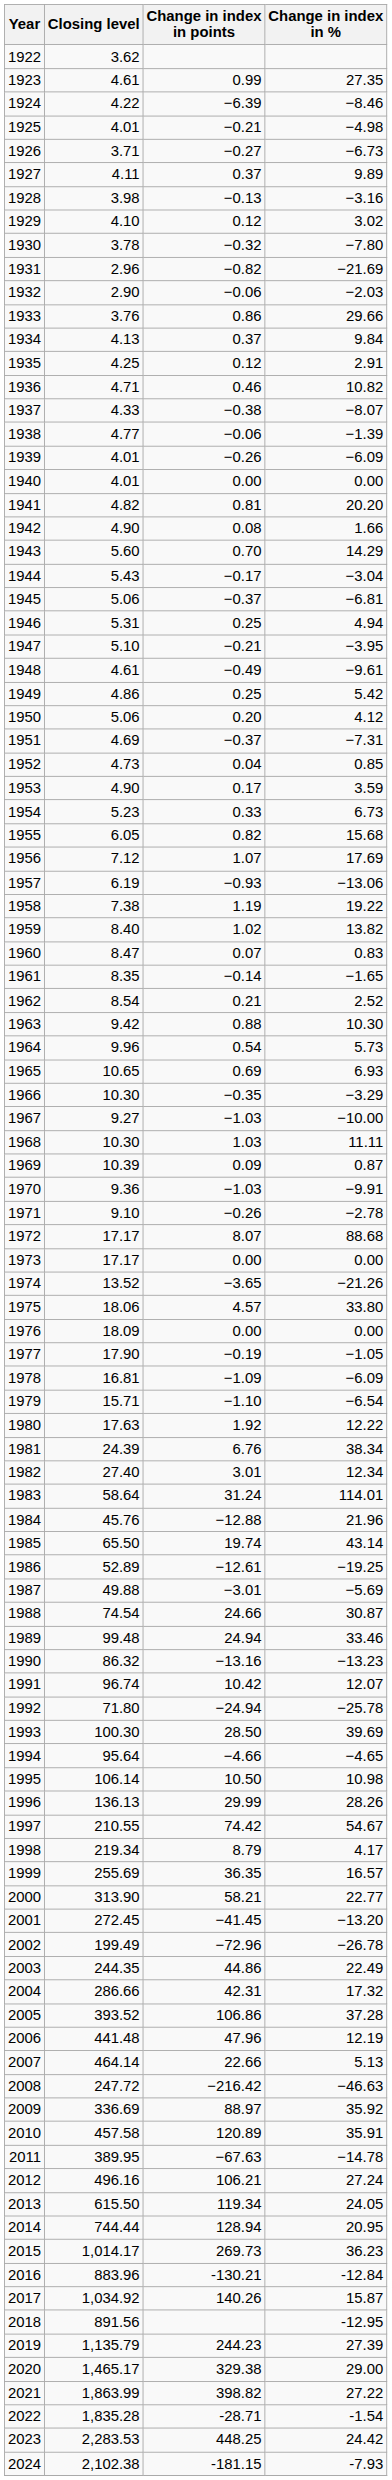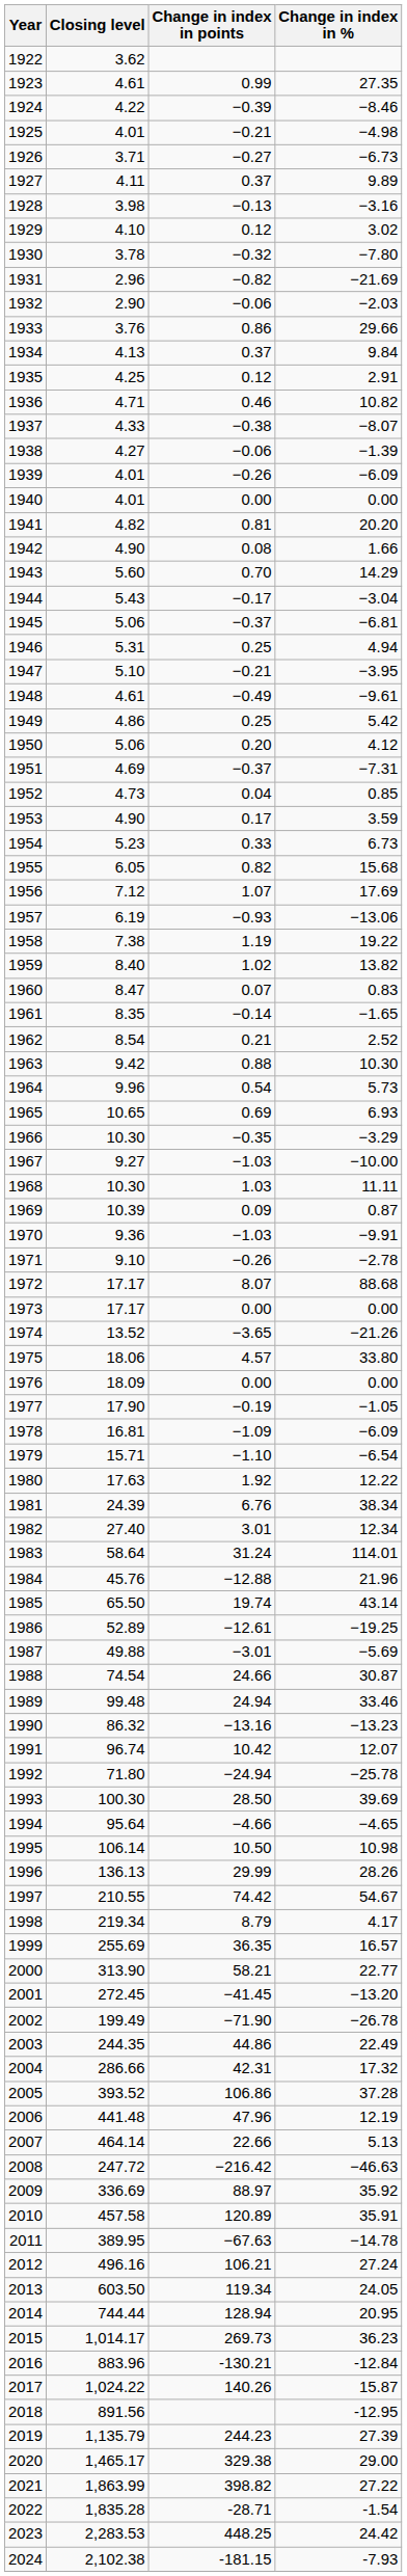 <table class="wikitable sortable" style="text-align:right;">
 <tr>
 <th>Year</th>
 <th>Closing level</th>
 <th>Change in index<br>in points</th>
 <th>Change in index<br>in %</th>
 </tr>
 <tr>
 <td>1922</td>
 <td>3.62</td>
 <td></td>
 <td></td>
 </tr>
 <tr>
 <td>1923</td>
 <td>4.61</td>
 <td>0.99</td>
 <td>27.35</td>
 </tr>
 <tr>
 <td>1924</td>
 <td>4.22</td>
-<td>−6.39</td>
+<td>−0.39</td>
 <td>−8.46</td>
 </tr>
 <tr>
 <td>1925</td>
 <td>4.01</td>
 <td>−0.21</td>
 <td>−4.98</td>
 </tr>
 <tr>
 <td>1926</td>
 <td>3.71</td>
 <td>−0.27</td>
 <td>−6.73</td>
 </tr>
 <tr>
 <td>1927</td>
 <td>4.11</td>
 <td>0.37</td>
 <td>9.89</td>
 </tr>
 <tr>
 <td>1928</td>
 <td>3.98</td>
 <td>−0.13</td>
 <td>−3.16</td>
 </tr>
 <tr>
 <td>1929</td>
 <td>4.10</td>
 <td>0.12</td>
 <td>3.02</td>
 </tr>
 <tr>
 <td>1930</td>
 <td>3.78</td>
 <td>−0.32</td>
 <td>−7.80</td>
 </tr>
 <tr>
 <td>1931</td>
 <td>2.96</td>
 <td>−0.82</td>
 <td>−21.69</td>
 </tr>
 <tr>
 <td>1932</td>
 <td>2.90</td>
 <td>−0.06</td>
 <td>−2.03</td>
 </tr>
 <tr>
 <td>1933</td>
 <td>3.76</td>
 <td>0.86</td>
 <td>29.66</td>
 </tr>
 <tr>
 <td>1934</td>
 <td>4.13</td>
 <td>0.37</td>
 <td>9.84</td>
 </tr>
 <tr>
 <td>1935</td>
 <td>4.25</td>
 <td>0.12</td>
 <td>2.91</td>
 </tr>
 <tr>
 <td>1936</td>
 <td>4.71</td>
 <td>0.46</td>
 <td>10.82</td>
 </tr>
 <tr>
 <td>1937</td>
 <td>4.33</td>
 <td>−0.38</td>
 <td>−8.07</td>
 </tr>
 <tr>
 <td>1938</td>
-<td>4.77</td>
+<td>4.27</td>
 <td>−0.06</td>
 <td>−1.39</td>
 </tr>
 <tr>
 <td>1939</td>
 <td>4.01</td>
 <td>−0.26</td>
 <td>−6.09</td>
 </tr>
 <tr>
 <td>1940</td>
 <td>4.01</td>
 <td>0.00</td>
 <td>0.00</td>
 </tr>
 <tr>
 <td>1941</td>
 <td>4.82</td>
 <td>0.81</td>
 <td>20.20</td>
 </tr>
 <tr>
 <td>1942</td>
 <td>4.90</td>
 <td>0.08</td>
 <td>1.66</td>
 </tr>
 <tr>
 <td>1943</td>
 <td>5.60</td>
 <td>0.70</td>
 <td>14.29</td>
 </tr>
 <tr>
 <td>1944</td>
 <td>5.43</td>
 <td>−0.17</td>
 <td>−3.04</td>
 </tr>
 <tr>
 <td>1945</td>
 <td>5.06</td>
 <td>−0.37</td>
 <td>−6.81</td>
 </tr>
 <tr>
 <td>1946</td>
 <td>5.31</td>
 <td>0.25</td>
 <td>4.94</td>
 </tr>
 <tr>
 <td>1947</td>
 <td>5.10</td>
 <td>−0.21</td>
 <td>−3.95</td>
 </tr>
 <tr>
 <td>1948</td>
 <td>4.61</td>
 <td>−0.49</td>
 <td>−9.61</td>
 </tr>
 <tr>
 <td>1949</td>
 <td>4.86</td>
 <td>0.25</td>
 <td>5.42</td>
 </tr>
 <tr>
 <td>1950</td>
 <td>5.06</td>
 <td>0.20</td>
 <td>4.12</td>
 </tr>
 <tr>
 <td>1951</td>
 <td>4.69</td>
 <td>−0.37</td>
 <td>−7.31</td>
 </tr>
 <tr>
 <td>1952</td>
 <td>4.73</td>
 <td>0.04</td>
 <td>0.85</td>
 </tr>
 <tr>
 <td>1953</td>
 <td>4.90</td>
 <td>0.17</td>
 <td>3.59</td>
 </tr>
 <tr>
 <td>1954</td>
 <td>5.23</td>
 <td>0.33</td>
 <td>6.73</td>
 </tr>
 <tr>
 <td>1955</td>
 <td>6.05</td>
 <td>0.82</td>
 <td>15.68</td>
 </tr>
 <tr>
 <td>1956</td>
 <td>7.12</td>
 <td>1.07</td>
 <td>17.69</td>
 </tr>
 <tr>
 <td>1957</td>
 <td>6.19</td>
 <td>−0.93</td>
 <td>−13.06</td>
 </tr>
 <tr>
 <td>1958</td>
 <td>7.38</td>
 <td>1.19</td>
 <td>19.22</td>
 </tr>
 <tr>
 <td>1959</td>
 <td>8.40</td>
 <td>1.02</td>
 <td>13.82</td>
 </tr>
 <tr>
 <td>1960</td>
 <td>8.47</td>
 <td>0.07</td>
 <td>0.83</td>
 </tr>
 <tr>
 <td>1961</td>
 <td>8.35</td>
 <td>−0.14</td>
 <td>−1.65</td>
 </tr>
 <tr>
 <td>1962</td>
 <td>8.54</td>
 <td>0.21</td>
 <td>2.52</td>
 </tr>
 <tr>
 <td>1963</td>
 <td>9.42</td>
 <td>0.88</td>
 <td>10.30</td>
 </tr>
 <tr>
 <td>1964</td>
 <td>9.96</td>
 <td>0.54</td>
 <td>5.73</td>
 </tr>
 <tr>
 <td>1965</td>
 <td>10.65</td>
 <td>0.69</td>
 <td>6.93</td>
 </tr>
 <tr>
 <td>1966</td>
 <td>10.30</td>
 <td>−0.35</td>
 <td>−3.29</td>
 </tr>
 <tr>
 <td>1967</td>
 <td>9.27</td>
 <td>−1.03</td>
 <td>−10.00</td>
 </tr>
 <tr>
 <td>1968</td>
 <td>10.30</td>
 <td>1.03</td>
 <td>11.11</td>
 </tr>
 <tr>
 <td>1969</td>
 <td>10.39</td>
 <td>0.09</td>
 <td>0.87</td>
 </tr>
 <tr>
 <td>1970</td>
 <td>9.36</td>
 <td>−1.03</td>
 <td>−9.91</td>
 </tr>
 <tr>
 <td>1971</td>
 <td>9.10</td>
 <td>−0.26</td>
 <td>−2.78</td>
 </tr>
 <tr>
 <td>1972</td>
 <td>17.17</td>
 <td>8.07</td>
 <td>88.68</td>
 </tr>
 <tr>
 <td>1973</td>
 <td>17.17</td>
 <td>0.00</td>
 <td>0.00</td>
 </tr>
 <tr>
 <td>1974</td>
 <td>13.52</td>
 <td>−3.65</td>
 <td>−21.26</td>
 </tr>
 <tr>
 <td>1975</td>
 <td>18.06</td>
 <td>4.57</td>
 <td>33.80</td>
 </tr>
 <tr>
 <td>1976</td>
 <td>18.09</td>
 <td>0.00</td>
 <td>0.00</td>
 </tr>
 <tr>
 <td>1977</td>
 <td>17.90</td>
 <td>−0.19</td>
 <td>−1.05</td>
 </tr>
 <tr>
 <td>1978</td>
 <td>16.81</td>
 <td>−1.09</td>
 <td>−6.09</td>
 </tr>
 <tr>
 <td>1979</td>
 <td>15.71</td>
 <td>−1.10</td>
 <td>−6.54</td>
 </tr>
 <tr>
 <td>1980</td>
 <td>17.63</td>
 <td>1.92</td>
 <td>12.22</td>
 </tr>
 <tr>
 <td>1981</td>
 <td>24.39</td>
 <td>6.76</td>
 <td>38.34</td>
 </tr>
 <tr>
 <td>1982</td>
 <td>27.40</td>
 <td>3.01</td>
 <td>12.34</td>
 </tr>
 <tr>
 <td>1983</td>
 <td>58.64</td>
 <td>31.24</td>
 <td>114.01</td>
 </tr>
 <tr>
 <td>1984</td>
 <td>45.76</td>
 <td>−12.88</td>
 <td>21.96</td>
 </tr>
 <tr>
 <td>1985</td>
 <td>65.50</td>
 <td>19.74</td>
 <td>43.14</td>
 </tr>
 <tr>
 <td>1986</td>
 <td>52.89</td>
 <td>−12.61</td>
 <td>−19.25</td>
 </tr>
 <tr>
 <td>1987</td>
 <td>49.88</td>
 <td>−3.01</td>
 <td>−5.69</td>
 </tr>
 <tr>
 <td>1988</td>
 <td>74.54</td>
 <td>24.66</td>
 <td>30.87</td>
 </tr>
 <tr>
 <td>1989</td>
 <td>99.48</td>
 <td>24.94</td>
 <td>33.46</td>
 </tr>
 <tr>
 <td>1990</td>
 <td>86.32</td>
 <td>−13.16</td>
 <td>−13.23</td>
 </tr>
 <tr>
 <td>1991</td>
 <td>96.74</td>
 <td>10.42</td>
 <td>12.07</td>
 </tr>
 <tr>
 <td>1992</td>
 <td>71.80</td>
 <td>−24.94</td>
 <td>−25.78</td>
 </tr>
 <tr>
 <td>1993</td>
 <td>100.30</td>
 <td>28.50</td>
 <td>39.69</td>
 </tr>
 <tr>
 <td>1994</td>
 <td>95.64</td>
 <td>−4.66</td>
 <td>−4.65</td>
 </tr>
 <tr>
 <td>1995</td>
 <td>106.14</td>
 <td>10.50</td>
 <td>10.98</td>
 </tr>
 <tr>
 <td>1996</td>
 <td>136.13</td>
 <td>29.99</td>
 <td>28.26</td>
 </tr>
 <tr>
 <td>1997</td>
 <td>210.55</td>
 <td>74.42</td>
 <td>54.67</td>
 </tr>
 <tr>
 <td>1998</td>
 <td>219.34</td>
 <td>8.79</td>
 <td>4.17</td>
 </tr>
 <tr>
 <td>1999</td>
 <td>255.69</td>
 <td>36.35</td>
 <td>16.57</td>
 </tr>
 <tr>
 <td>2000</td>
 <td>313.90</td>
 <td>58.21</td>
 <td>22.77</td>
 </tr>
 <tr>
 <td>2001</td>
 <td>272.45</td>
 <td>−41.45</td>
 <td>−13.20</td>
 </tr>
 <tr>
 <td>2002</td>
 <td>199.49</td>
-<td>−72.96</td>
+<td>−71.90</td>
 <td>−26.78</td>
 </tr>
 <tr>
 <td>2003</td>
 <td>244.35</td>
 <td>44.86</td>
 <td>22.49</td>
 </tr>
 <tr>
 <td>2004</td>
 <td>286.66</td>
 <td>42.31</td>
 <td>17.32</td>
 </tr>
 <tr>
 <td>2005</td>
 <td>393.52</td>
 <td>106.86</td>
 <td>37.28</td>
 </tr>
 <tr>
 <td>2006</td>
 <td>441.48</td>
 <td>47.96</td>
 <td>12.19</td>
 </tr>
 <tr>
 <td>2007</td>
 <td>464.14</td>
 <td>22.66</td>
 <td>5.13</td>
 </tr>
 <tr>
 <td>2008</td>
 <td>247.72</td>
 <td>−216.42</td>
 <td>−46.63</td>
 </tr>
 <tr>
 <td>2009</td>
 <td>336.69</td>
 <td>88.97</td>
 <td>35.92</td>
 </tr>
 <tr>
 <td>2010</td>
 <td>457.58</td>
 <td>120.89</td>
 <td>35.91</td>
 </tr>
 <tr>
 <td>2011</td>
 <td>389.95</td>
 <td>−67.63</td>
 <td>−14.78</td>
 </tr>
 <tr>
 <td>2012</td>
 <td>496.16</td>
 <td>106.21</td>
 <td>27.24</td>
 </tr>
 <tr>
 <td>2013</td>
-<td>615.50</td>
+<td>603.50</td>
 <td>119.34</td>
 <td>24.05</td>
 </tr>
 <tr>
 <td>2014</td>
 <td>744.44</td>
 <td>128.94</td>
 <td>20.95</td>
 </tr>
 <tr>
 <td>2015</td>
 <td>1,014.17</td>
 <td>269.73</td>
 <td>36.23</td>
 </tr>
 <tr>
 <td>2016</td>
 <td>883.96</td>
 <td>-130.21</td>
 <td>-12.84</td>
 </tr>
 <tr>
 <td>2017</td>
-<td>1,034.92</td>
+<td>1,024.22</td>
 <td>140.26</td>
 <td>15.87</td>
 </tr>
 <tr>
 <td>2018</td>
 <td>891.56</td>
 <td></td>
 <td>-12.95</td>
 </tr>
 <tr>
 <td>2019</td>
 <td>1,135.79</td>
 <td>244.23</td>
 <td>27.39</td>
 </tr>
 <tr>
 <td>2020</td>
 <td>1,465.17</td>
 <td>329.38</td>
 <td>29.00</td>
 </tr>
 <tr>
 <td>2021</td>
 <td>1,863.99</td>
 <td>398.82</td>
 <td>27.22</td>
 </tr>
 <tr>
 <td>2022</td>
 <td>1,835.28</td>
 <td>-28.71</td>
 <td>-1.54</td>
 </tr>
 <tr>
 <td>2023</td>
 <td>2,283.53</td>
 <td>448.25</td>
 <td>24.42</td>
 </tr>
 <tr>
 <td>2024</td>
 <td>2,102.38</td>
 <td>-181.15</td>
 <td>-7.93</td>
 </tr>
 <tr>
 </tr>
 </table>
